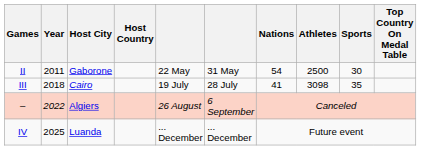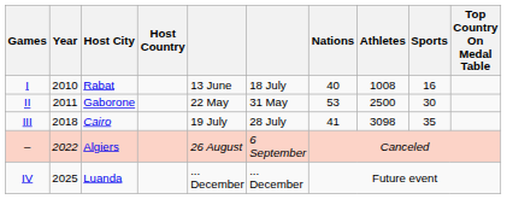 <table class="wikitable" style="text-align:center; font-size:90%;">
 <tr>
 <th>Games</th>
 <th>Year</th>
 <th>Host City</th>
 <th>Host Country</th>
 <th></th>
 <th></th>
 <th>Nations</th>
 <th>Athletes</th>
 <th>Sports</th>
 <th>Top Country On Medal Table</th>
 </tr>
 <tr>
+<td><a href='#'>I</a></td>
+<td>2010</td>
+<td align=left><a href='#'>Rabat</a></td>
+<td align=left></td>
+<td align=left>13 June</td>
+<td align=left>18 July</td>
+<td>40</td>
+<td>1008</td>
+<td>16</td>
+<td align=left></td>
+</tr>
+<tr>
 <td><a href='#'>II</a></td>
 <td>2011</td>
 <td align=left><a href='#'>Gaborone</a></td>
 <td align=left></td>
 <td align=left>22 May</td>
 <td align=left>31 May</td>
-<td>54</td>
+<td>53</td>
 <td>2500</td>
 <td>30</td>
 <td align=left></td>
 </tr>
 <tr>
 <td><a href='#'>III</a></td>
 <td>2018</td>
 <td align=left><em><a href='#'>Cairo</a></em></td>
 <td align=left></td>
 <td align=left>19 July</td>
 <td align=left>28 July</td>
 <td>41</td>
 <td>3098</td>
 <td>35</td>
 <td align=left></td>
 </tr>
 <tr bgcolor=#fcd3c7>
 <td>–</td>
 <td><em>2022</em></td>
 <td align=left><a href='#'>Algiers</a></td>
 <td align=left><em></em></td>
 <td align=left><em>26 August</em></td>
 <td align=left><em>6 September</em></td>
 <td colspan=4><em>Canceled</em></td>
 </tr>
 <tr>
 <td><a href='#'>IV</a></td>
 <td>2025</td>
 <td align=left><a href='#'>Luanda</a></td>
 <td align=left></td>
 <td align=left>... December</td>
 <td align=left>... December</td>
 <td colspan=4>Future event</td>
 </tr>
 </table>
